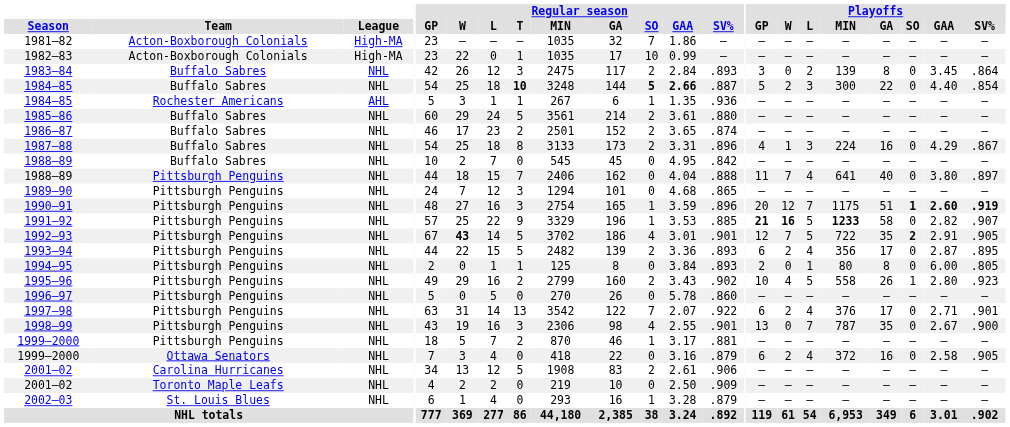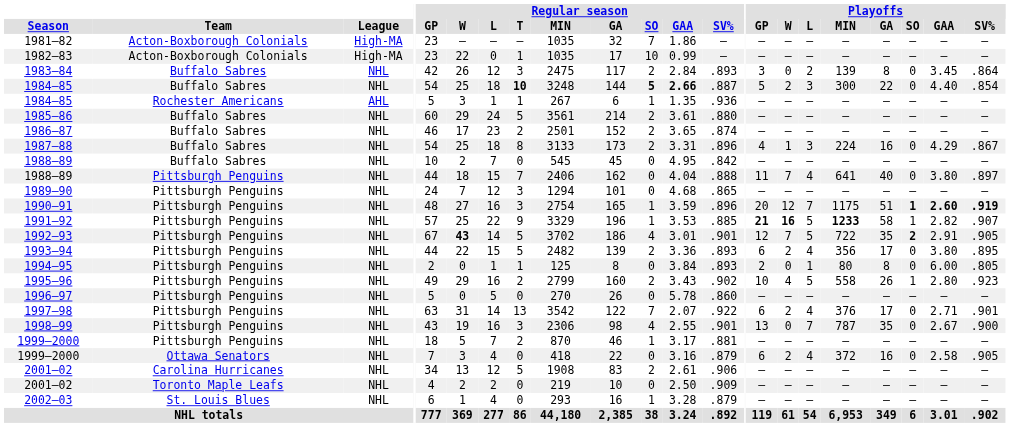 <table border="0" cellpadding="1" cellspacing="0" style="text-align:center; width:90%">
 <tr ALIGN="center" bgcolor="#e0e0e0">
 <th align="center" colspan="3" bgcolor="#ffffff"></th>
 <th align="center" rowspan="99" bgcolor="#ffffff"></th>
 <th align="center" colspan="9" bgcolor="#e0e0e0"><a href='#'>Regular season</a></th>
 <th align="center" rowspan="99" bgcolor="#ffffff"></th>
 <th align="center" colspan="8" bgcolor="#e0e0e0"><a href='#'>Playoffs</a></th>
 </tr>
 <tr ALIGN="center" bgcolor="#e0e0e0">
 <th><a href='#'>Season</a></th>
 <th>Team</th>
 <th>League</th>
 <th>GP</th>
 <th>W</th>
 <th>L</th>
 <th>T</th>
 <th>MIN</th>
 <th>GA</th>
 <th><a href='#'>SO</a></th>
 <th><a href='#'>GAA</a></th>
 <th><a href='#'>SV%</a></th>
 <th>GP</th>
 <th>W</th>
 <th>L</th>
 <th>MIN</th>
 <th>GA</th>
 <th>SO</th>
 <th>GAA</th>
 <th>SV%</th>
 </tr>
 <tr>
 <td>1981–82</td>
 <td><a href='#'>Acton-Boxborough Colonials</a></td>
 <td><a href='#'>High-MA</a></td>
 <td>23</td>
 <td>—</td>
 <td>—</td>
 <td>—</td>
 <td>1035</td>
 <td>32</td>
 <td>7</td>
 <td>1.86</td>
 <td>—</td>
 <td>—</td>
 <td>—</td>
 <td>—</td>
 <td>—</td>
 <td>—</td>
 <td>—</td>
 <td>—</td>
 <td>—</td>
 </tr>
 <tr ALIGN="center" bgcolor="#f0f0f0">
 <td>1982–83</td>
 <td>Acton-Boxborough Colonials</td>
 <td>High-MA</td>
 <td>23</td>
 <td>22</td>
 <td>0</td>
 <td>1</td>
 <td>1035</td>
 <td>17</td>
 <td>10</td>
 <td>0.99</td>
 <td>—</td>
 <td>—</td>
 <td>—</td>
 <td>—</td>
 <td>—</td>
 <td>—</td>
 <td>—</td>
 <td>—</td>
 <td>—</td>
 </tr>
 <tr ALIGN="center">
 <td><a href='#'>1983–84</a></td>
 <td><a href='#'>Buffalo Sabres</a></td>
 <td><a href='#'>NHL</a></td>
 <td>42</td>
 <td>26</td>
 <td>12</td>
 <td>3</td>
 <td>2475</td>
 <td>117</td>
 <td>2</td>
 <td>2.84</td>
 <td>.893</td>
 <td>3</td>
 <td>0</td>
 <td>2</td>
 <td>139</td>
 <td>8</td>
 <td>0</td>
 <td>3.45</td>
 <td>.864</td>
 </tr>
 <tr ALIGN="center" bgcolor="#f0f0f0">
 <td><a href='#'>1984–85</a></td>
 <td>Buffalo Sabres</td>
 <td>NHL</td>
 <td>54</td>
 <td>25</td>
 <td>18</td>
 <td><strong>10</strong></td>
 <td>3248</td>
 <td>144</td>
 <td><strong>5</strong></td>
 <td><strong>2.66</strong></td>
 <td>.887</td>
 <td>5</td>
 <td>2</td>
 <td>3</td>
 <td>300</td>
 <td>22</td>
 <td>0</td>
 <td>4.40</td>
 <td>.854</td>
 </tr>
 <tr ALIGN="center">
 <td><a href='#'>1984–85</a></td>
 <td><a href='#'>Rochester Americans</a></td>
 <td><a href='#'>AHL</a></td>
 <td>5</td>
 <td>3</td>
 <td>1</td>
 <td>1</td>
 <td>267</td>
 <td>6</td>
 <td>1</td>
 <td>1.35</td>
 <td>.936</td>
 <td>—</td>
 <td>—</td>
 <td>—</td>
 <td>—</td>
 <td>—</td>
 <td>—</td>
 <td>—</td>
 <td>—</td>
 </tr>
 <tr ALIGN="center" bgcolor="#f0f0f0">
 <td><a href='#'>1985–86</a></td>
 <td>Buffalo Sabres</td>
 <td>NHL</td>
 <td>60</td>
 <td>29</td>
 <td>24</td>
 <td>5</td>
 <td>3561</td>
 <td>214</td>
 <td>2</td>
 <td>3.61</td>
 <td>.880</td>
 <td>—</td>
 <td>—</td>
 <td>—</td>
 <td>—</td>
 <td>—</td>
 <td>—</td>
 <td>—</td>
 <td>—</td>
 </tr>
 <tr ALIGN="center">
 <td><a href='#'>1986–87</a></td>
 <td>Buffalo Sabres</td>
 <td>NHL</td>
 <td>46</td>
 <td>17</td>
 <td>23</td>
 <td>2</td>
 <td>2501</td>
 <td>152</td>
 <td>2</td>
 <td>3.65</td>
 <td>.874</td>
 <td>—</td>
 <td>—</td>
 <td>—</td>
 <td>—</td>
 <td>—</td>
 <td>—</td>
 <td>—</td>
 <td>—</td>
 </tr>
 <tr ALIGN="center" bgcolor="#f0f0f0">
 <td><a href='#'>1987–88</a></td>
 <td>Buffalo Sabres</td>
 <td>NHL</td>
 <td>54</td>
 <td>25</td>
 <td>18</td>
 <td>8</td>
 <td>3133</td>
 <td>173</td>
 <td>2</td>
 <td>3.31</td>
 <td>.896</td>
 <td>4</td>
 <td>1</td>
 <td>3</td>
 <td>224</td>
 <td>16</td>
 <td>0</td>
 <td>4.29</td>
 <td>.867</td>
 </tr>
 <tr ALIGN="center">
 <td><a href='#'>1988–89</a></td>
 <td>Buffalo Sabres</td>
 <td>NHL</td>
 <td>10</td>
 <td>2</td>
 <td>7</td>
 <td>0</td>
 <td>545</td>
 <td>45</td>
 <td>0</td>
 <td>4.95</td>
 <td>.842</td>
 <td>—</td>
 <td>—</td>
 <td>—</td>
 <td>—</td>
 <td>—</td>
 <td>—</td>
 <td>—</td>
 <td>—</td>
 </tr>
 <tr ALIGN="center" bgcolor="#f0f0f0">
 <td>1988–89</td>
 <td><a href='#'>Pittsburgh Penguins</a></td>
 <td>NHL</td>
 <td>44</td>
 <td>18</td>
 <td>15</td>
 <td>7</td>
 <td>2406</td>
 <td>162</td>
 <td>0</td>
 <td>4.04</td>
 <td>.888</td>
 <td>11</td>
 <td>7</td>
 <td>4</td>
 <td>641</td>
 <td>40</td>
 <td>0</td>
 <td>3.80</td>
 <td>.897</td>
 </tr>
 <tr ALIGN="center">
 <td><a href='#'>1989–90</a></td>
 <td>Pittsburgh Penguins</td>
 <td>NHL</td>
 <td>24</td>
 <td>7</td>
 <td>12</td>
 <td>3</td>
 <td>1294</td>
 <td>101</td>
 <td>0</td>
 <td>4.68</td>
 <td>.865</td>
 <td>—</td>
 <td>—</td>
 <td>—</td>
 <td>—</td>
 <td>—</td>
 <td>—</td>
 <td>—</td>
 <td>—</td>
 </tr>
 <tr ALIGN="center" bgcolor="#f0f0f0">
 <td><a href='#'>1990–91</a></td>
 <td>Pittsburgh Penguins</td>
 <td>NHL</td>
 <td>48</td>
 <td>27</td>
 <td>16</td>
 <td>3</td>
 <td>2754</td>
 <td>165</td>
 <td>1</td>
 <td>3.59</td>
 <td>.896</td>
 <td>20</td>
 <td>12</td>
 <td>7</td>
 <td>1175</td>
 <td>51</td>
 <td><strong>1</strong></td>
 <td><strong>2.60</strong></td>
 <td><strong>.919</strong></td>
 </tr>
 <tr ALIGN="center">
 <td><a href='#'>1991–92</a></td>
 <td>Pittsburgh Penguins</td>
 <td>NHL</td>
 <td>57</td>
 <td>25</td>
 <td>22</td>
 <td>9</td>
 <td>3329</td>
 <td>196</td>
 <td>1</td>
 <td>3.53</td>
 <td>.885</td>
 <td><strong>21</strong></td>
 <td><strong>16</strong></td>
 <td>5</td>
 <td><strong>1233</strong></td>
 <td>58</td>
-<td>0</td>
+<td>1</td>
 <td>2.82</td>
 <td>.907</td>
 </tr>
 <tr ALIGN="center" bgcolor="#f0f0f0">
 <td><a href='#'>1992–93</a></td>
 <td>Pittsburgh Penguins</td>
 <td>NHL</td>
 <td>67</td>
 <td><strong>43</strong></td>
 <td>14</td>
 <td>5</td>
 <td>3702</td>
 <td>186</td>
 <td>4</td>
 <td>3.01</td>
 <td>.901</td>
 <td>12</td>
 <td>7</td>
 <td>5</td>
 <td>722</td>
 <td>35</td>
 <td><strong>2</strong></td>
 <td>2.91</td>
 <td>.905</td>
 </tr>
 <tr ALIGN="center">
 <td><a href='#'>1993–94</a></td>
 <td>Pittsburgh Penguins</td>
 <td>NHL</td>
 <td>44</td>
 <td>22</td>
 <td>15</td>
 <td>5</td>
 <td>2482</td>
 <td>139</td>
 <td>2</td>
 <td>3.36</td>
 <td>.893</td>
 <td>6</td>
 <td>2</td>
 <td>4</td>
 <td>356</td>
 <td>17</td>
 <td>0</td>
-<td>2.87</td>
+<td>3.80</td>
 <td>.895</td>
 </tr>
 <tr ALIGN="center" bgcolor="#f0f0f0">
 <td><a href='#'>1994–95</a></td>
 <td>Pittsburgh Penguins</td>
 <td>NHL</td>
 <td>2</td>
 <td>0</td>
 <td>1</td>
 <td>1</td>
 <td>125</td>
 <td>8</td>
 <td>0</td>
 <td>3.84</td>
 <td>.893</td>
 <td>2</td>
 <td>0</td>
 <td>1</td>
 <td>80</td>
 <td>8</td>
 <td>0</td>
 <td>6.00</td>
 <td>.805</td>
 </tr>
 <tr ALIGN="center">
 <td><a href='#'>1995–96</a></td>
 <td>Pittsburgh Penguins</td>
 <td>NHL</td>
 <td>49</td>
 <td>29</td>
 <td>16</td>
 <td>2</td>
 <td>2799</td>
 <td>160</td>
 <td>2</td>
 <td>3.43</td>
 <td>.902</td>
 <td>10</td>
 <td>4</td>
 <td>5</td>
 <td>558</td>
 <td>26</td>
 <td>1</td>
 <td>2.80</td>
 <td>.923</td>
 </tr>
 <tr ALIGN="center" bgcolor="#f0f0f0">
 <td><a href='#'>1996–97</a></td>
 <td>Pittsburgh Penguins</td>
 <td>NHL</td>
 <td>5</td>
 <td>0</td>
 <td>5</td>
 <td>0</td>
 <td>270</td>
 <td>26</td>
 <td>0</td>
 <td>5.78</td>
 <td>.860</td>
 <td>—</td>
 <td>—</td>
 <td>—</td>
 <td>—</td>
 <td>—</td>
 <td>—</td>
 <td>—</td>
 <td>—</td>
 </tr>
 <tr ALIGN="center">
 <td><a href='#'>1997–98</a></td>
 <td>Pittsburgh Penguins</td>
 <td>NHL</td>
 <td>63</td>
 <td>31</td>
 <td>14</td>
 <td>13</td>
 <td>3542</td>
 <td>122</td>
 <td>7</td>
 <td>2.07</td>
 <td>.922</td>
 <td>6</td>
 <td>2</td>
 <td>4</td>
 <td>376</td>
 <td>17</td>
 <td>0</td>
 <td>2.71</td>
 <td>.901</td>
 </tr>
 <tr ALIGN="center" bgcolor="#f0f0f0">
 <td><a href='#'>1998–99</a></td>
 <td>Pittsburgh Penguins</td>
 <td>NHL</td>
 <td>43</td>
 <td>19</td>
 <td>16</td>
 <td>3</td>
 <td>2306</td>
 <td>98</td>
 <td>4</td>
 <td>2.55</td>
 <td>.901</td>
 <td>13</td>
 <td>0</td>
 <td>7</td>
 <td>787</td>
 <td>35</td>
 <td>0</td>
 <td>2.67</td>
 <td>.900</td>
 </tr>
 <tr ALIGN="center">
 <td><a href='#'>1999–2000</a></td>
 <td>Pittsburgh Penguins</td>
 <td>NHL</td>
 <td>18</td>
 <td>5</td>
 <td>7</td>
 <td>2</td>
 <td>870</td>
 <td>46</td>
 <td>1</td>
 <td>3.17</td>
 <td>.881</td>
 <td>—</td>
 <td>—</td>
 <td>—</td>
 <td>—</td>
 <td>—</td>
 <td>—</td>
 <td>—</td>
 <td>—</td>
 </tr>
 <tr ALIGN="center" bgcolor="#f0f0f0">
 <td>1999–2000</td>
 <td><a href='#'>Ottawa Senators</a></td>
 <td>NHL</td>
 <td>7</td>
 <td>3</td>
 <td>4</td>
 <td>0</td>
 <td>418</td>
 <td>22</td>
 <td>0</td>
 <td>3.16</td>
 <td>.879</td>
 <td>6</td>
 <td>2</td>
 <td>4</td>
 <td>372</td>
 <td>16</td>
 <td>0</td>
 <td>2.58</td>
 <td>.905</td>
 </tr>
 <tr ALIGN="center">
 <td><a href='#'>2001–02</a></td>
 <td><a href='#'>Carolina Hurricanes</a></td>
 <td>NHL</td>
 <td>34</td>
 <td>13</td>
 <td>12</td>
 <td>5</td>
 <td>1908</td>
 <td>83</td>
 <td>2</td>
 <td>2.61</td>
 <td>.906</td>
 <td>—</td>
 <td>—</td>
 <td>—</td>
 <td>—</td>
 <td>—</td>
 <td>—</td>
 <td>—</td>
 <td>—</td>
 </tr>
 <tr ALIGN="center" bgcolor="#f0f0f0">
 <td>2001–02</td>
 <td><a href='#'>Toronto Maple Leafs</a></td>
 <td>NHL</td>
 <td>4</td>
 <td>2</td>
 <td>2</td>
 <td>0</td>
 <td>219</td>
 <td>10</td>
 <td>0</td>
 <td>2.50</td>
 <td>.909</td>
 <td>—</td>
 <td>—</td>
 <td>—</td>
 <td>—</td>
 <td>—</td>
 <td>—</td>
 <td>—</td>
 <td>—</td>
 </tr>
 <tr ALIGN="center">
 <td><a href='#'>2002–03</a></td>
 <td><a href='#'>St. Louis Blues</a></td>
 <td>NHL</td>
 <td>6</td>
 <td>1</td>
 <td>4</td>
 <td>0</td>
 <td>293</td>
 <td>16</td>
 <td>1</td>
 <td>3.28</td>
 <td>.879</td>
 <td>—</td>
 <td>—</td>
 <td>—</td>
 <td>—</td>
 <td>—</td>
 <td>—</td>
 <td>—</td>
 <td>—</td>
 </tr>
 <tr bgcolor="#e0e0e0">
 <th colspan="3">NHL totals</th>
 <th>777</th>
 <th>369</th>
 <th>277</th>
 <th>86</th>
 <th>44,180</th>
 <th>2,385</th>
 <th>38</th>
 <th>3.24</th>
 <th>.892</th>
 <th>119</th>
 <th>61</th>
 <th>54</th>
 <th>6,953</th>
 <th>349</th>
 <th>6</th>
 <th>3.01</th>
 <th>.902</th>
 </tr>
 </table>
